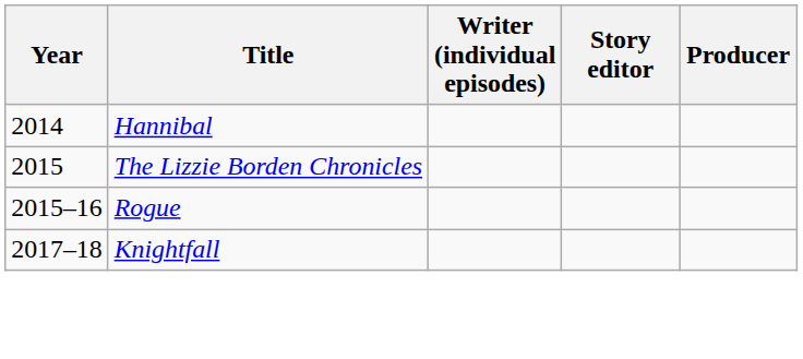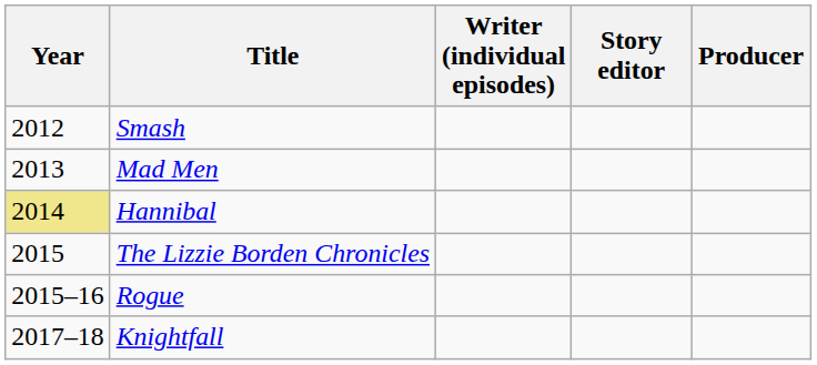 <table class="wikitable" style="margin-right: 0;">
 <tr>
 <th>Year</th>
 <th>Title</th>
 <th style="width:65px;">Writer (individual episodes)</th>
 <th style="width:65px;">Story editor</th>
 <th style="width:65px;">Producer</th>
 </tr>
 <tr>
-<td>2014</td>
+<td>2012</td>
+<td><em><a href='#'>Smash</a></em></td>
+<td></td>
+<td></td>
+<td></td>
+</tr>
+<tr>
+<td>2013</td>
+<td><em><a href='#'>Mad Men</a></em></td>
+<td></td>
+<td></td>
+<td></td>
+</tr>
+<tr>
+<td style="background: khaki;">2014</td>
 <td><em><a href='#'>Hannibal</a></em></td>
 <td></td>
 <td></td>
 <td></td>
 </tr>
 <tr>
 <td>2015</td>
 <td><em><a href='#'>The Lizzie Borden Chronicles</a></em></td>
 <td></td>
 <td></td>
 <td></td>
 </tr>
 <tr>
 <td>2015–16</td>
 <td><em><a href='#'>Rogue</a></em></td>
 <td></td>
 <td></td>
 <td></td>
 </tr>
 <tr>
 <td>2017–18</td>
 <td><em><a href='#'>Knightfall</a></em></td>
 <td></td>
 <td></td>
 <td></td>
 </tr>
 </table>
